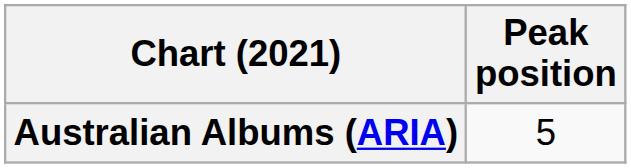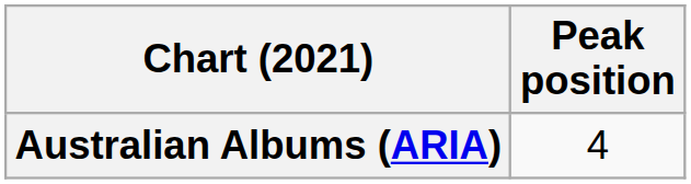 <table class="wikitable plainrowheaders"  style="text-align:center;">
 <tr>
 <th scope="col">Chart (2021)</th>
 <th scope="col">Peak<br>position</th>
 </tr>
 <tr>
 <th scope="row">Australian Albums (<a href='#'>ARIA</a>)</th>
-<td>5</td>
+<td>4</td>
 </tr>
 </table>
